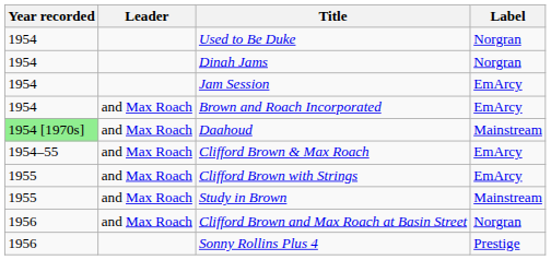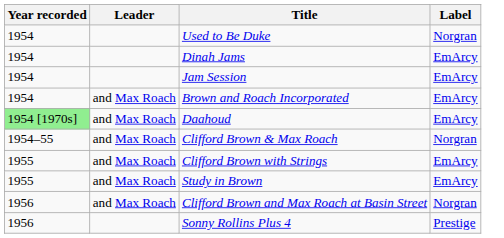 <table class="wikitable sortable">
 <tr>
 <th>Year recorded</th>
 <th>Leader</th>
 <th>Title</th>
 <th>Label</th>
 </tr>
 <tr>
 <td>1954</td>
 <td></td>
 <td><em><a href='#'>Used to Be Duke</a></em></td>
 <td><a href='#'>Norgran</a></td>
 </tr>
 <tr>
 <td>1954</td>
 <td></td>
 <td><em><a href='#'>Dinah Jams</a></em></td>
-<td><a href='#'>Norgran</a></td>
+<td><a href='#'>EmArcy</a></td>
 </tr>
 <tr>
 <td>1954</td>
 <td></td>
 <td><em><a href='#'>Jam Session</a></em></td>
 <td><a href='#'>EmArcy</a></td>
 </tr>
 <tr>
 <td>1954</td>
 <td> and <a href='#'>Max Roach</a></td>
 <td><em><a href='#'>Brown and Roach Incorporated</a></em></td>
 <td><a href='#'>EmArcy</a></td>
 </tr>
 <tr>
 <td style="background: lightgreen;">1954 [1970s]</td>
 <td> and <a href='#'>Max Roach</a></td>
 <td><em><a href='#'>Daahoud</a></em></td>
-<td><a href='#'>Mainstream</a></td>
+<td><a href='#'>EmArcy</a></td>
 </tr>
 <tr>
 <td>1954–55</td>
 <td> and <a href='#'>Max Roach</a></td>
 <td><em><a href='#'>Clifford Brown & Max Roach</a></em></td>
-<td><a href='#'>EmArcy</a></td>
+<td><a href='#'>Norgran</a></td>
 </tr>
 <tr>
 <td>1955</td>
 <td> and <a href='#'>Max Roach</a></td>
 <td><em><a href='#'>Clifford Brown with Strings</a></em></td>
 <td><a href='#'>EmArcy</a></td>
 </tr>
 <tr>
 <td>1955</td>
 <td> and <a href='#'>Max Roach</a></td>
 <td><em><a href='#'>Study in Brown</a></em></td>
-<td><a href='#'>Mainstream</a></td>
+<td><a href='#'>EmArcy</a></td>
 </tr>
 <tr>
 <td>1956</td>
 <td> and <a href='#'>Max Roach</a></td>
 <td><em><a href='#'>Clifford Brown and Max Roach at Basin Street</a></em></td>
 <td><a href='#'>Norgran</a></td>
 </tr>
 <tr>
 <td>1956</td>
 <td></td>
 <td><em><a href='#'>Sonny Rollins Plus 4</a></em></td>
 <td><a href='#'>Prestige</a></td>
 </tr>
 </table>
